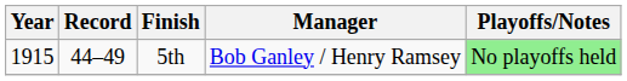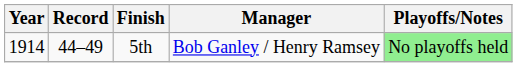 <table class="wikitable" style="text-align:center">
 <tr>
 <th>Year</th>
 <th>Record</th>
 <th>Finish</th>
 <th>Manager</th>
 <th>Playoffs/Notes</th>
 </tr>
 <tr>
-<td>1915</td>
+<td>1914</td>
 <td>44–49</td>
 <td>5th</td>
 <td><a href='#'>Bob Ganley</a> / Henry Ramsey</td>
 <td style="background: lightgreen;">No playoffs held</td>
 </tr>
 <tr>
 </tr>
 </table>
